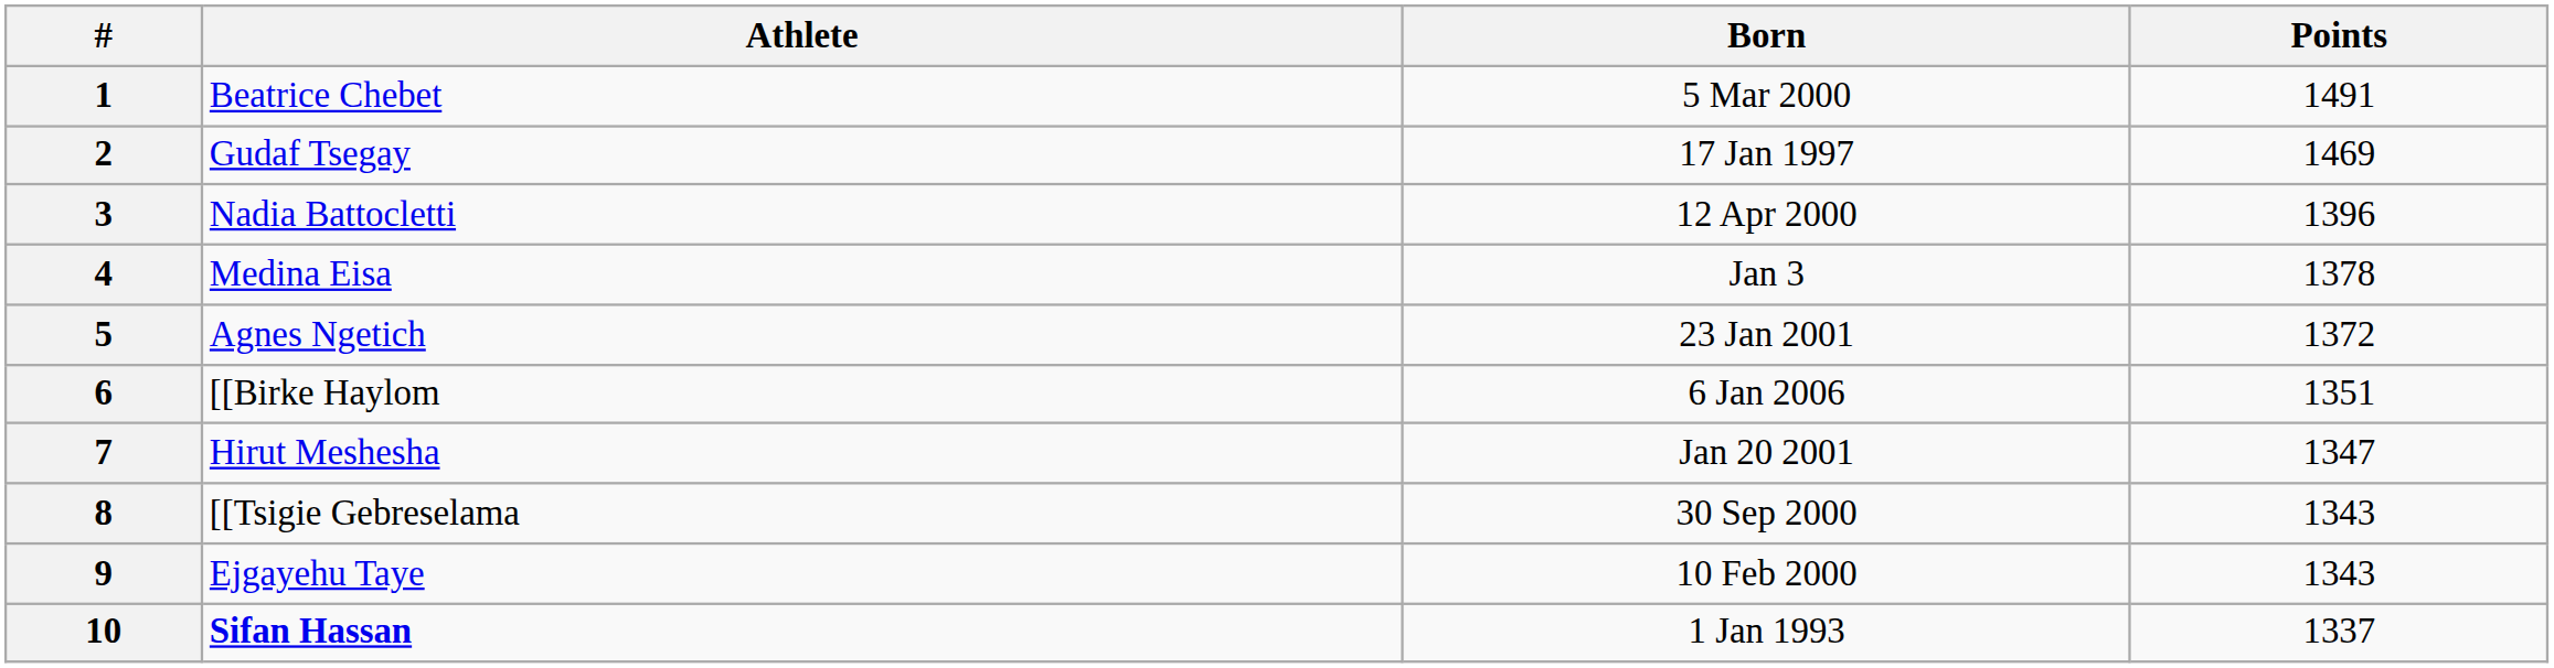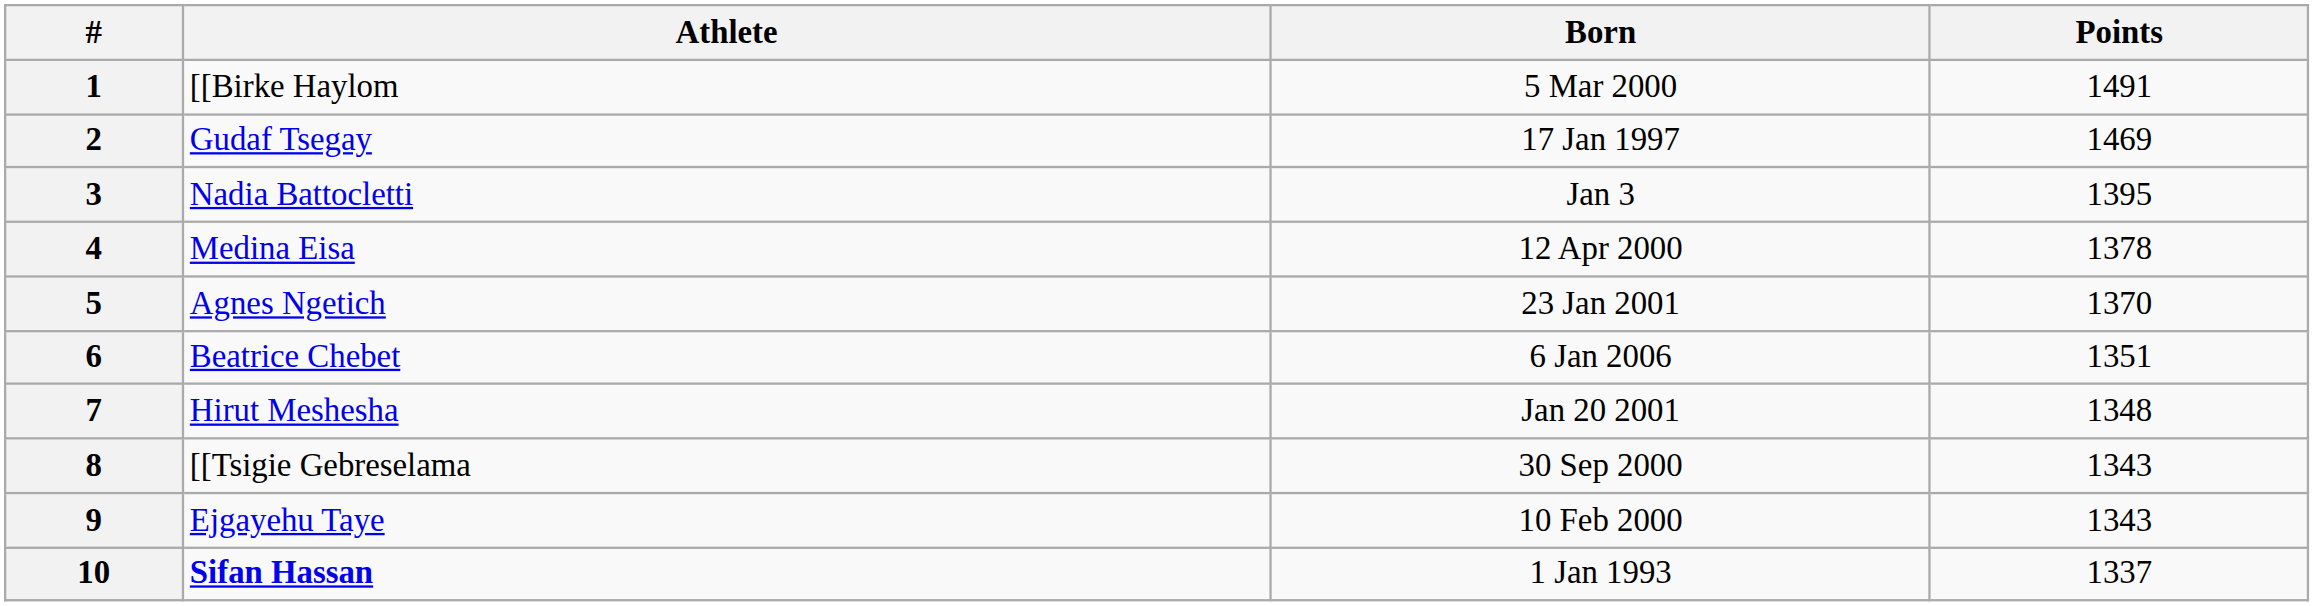 <table class="wikitable" width=80% style="font-size:90%; text-align:center;">
 <tr>
 <th>#</th>
 <th>Athlete</th>
 <th>Born</th>
 <th>Points</th>
 </tr>
 <tr>
 <th>1</th>
-<td align=left> <a href='#'>Beatrice Chebet</a></td>
+<td align=left> [[Birke Haylom</td>
 <td>5 Mar 2000</td>
 <td>1491</td>
 </tr>
 <tr>
 <th>2</th>
 <td align=left> <a href='#'>Gudaf Tsegay</a></td>
 <td>17 Jan 1997</td>
 <td>1469</td>
 </tr>
 <tr>
 <th>3</th>
 <td align=left> <a href='#'>Nadia Battocletti</a></td>
-<td>12 Apr 2000</td>
-<td>1396</td>
+<td>Jan 3</td>
+<td>1395</td>
 </tr>
 <tr>
 <th>4</th>
 <td align=left> <a href='#'>Medina Eisa</a></td>
-<td>Jan 3</td>
+<td>12 Apr 2000</td>
 <td>1378</td>
 </tr>
 <tr>
 <th>5</th>
 <td align=left> <a href='#'>Agnes Ngetich</a></td>
 <td>23 Jan 2001</td>
-<td>1372</td>
+<td>1370</td>
 </tr>
 <tr>
 <th>6</th>
-<td align=left> [[Birke Haylom</td>
+<td align=left> <a href='#'>Beatrice Chebet</a></td>
 <td>6 Jan 2006</td>
 <td>1351</td>
 </tr>
 <tr>
 <th>7</th>
 <td align=left> <a href='#'>Hirut Meshesha </a></td>
 <td>Jan 20 2001</td>
-<td>1347</td>
+<td>1348</td>
 </tr>
 <tr>
 <th>8</th>
 <td align=left> [[Tsigie Gebreselama</td>
 <td>30 Sep 2000</td>
 <td>1343</td>
 </tr>
 <tr>
 <th>9</th>
 <td align=left> <a href='#'>Ejgayehu Taye</a></td>
 <td>10 Feb 2000</td>
 <td>1343</td>
 </tr>
 <tr>
 <th>10</th>
 <td align=left><strong> <a href='#'>Sifan Hassan</a></strong></td>
 <td>1 Jan 1993</td>
 <td>1337</td>
 </tr>
 </table>
